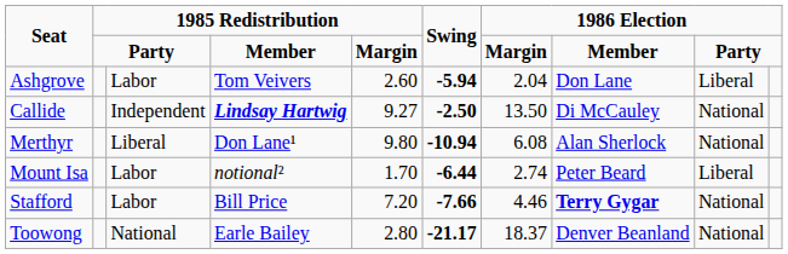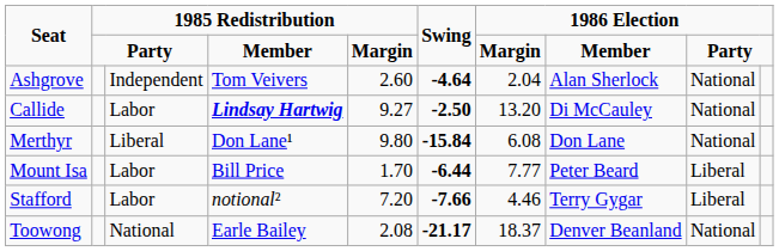 <table class="wikitable">
 <tr>
 <td rowspan="2" style="text-align:center"><strong>Seat</strong></td>
 <td colspan="4" style="text-align:center"><strong>1985 Redistribution</strong></td>
 <td rowspan="2" style="text-align:center"><strong>Swing</strong></td>
 <td colspan="4" style="text-align:center"><strong>1986 Election</strong></td>
 </tr>
 <tr>
 <td colspan="2" style="text-align:center"><strong>Party</strong></td>
 <td style="text-align:center"><strong>Member</strong></td>
 <td style="text-align:center"><strong>Margin</strong></td>
 <td style="text-align:center"><strong>Margin</strong></td>
 <td style="text-align:center"><strong>Member</strong></td>
 <td colspan="2" style="text-align:center"><strong>Party</strong></td>
 </tr>
 <tr>
 <td><a href='#'>Ashgrove</a></td>
 <td> </td>
-<td>Labor</td>
+<td>Independent</td>
 <td><a href='#'>Tom Veivers</a></td>
 <td style="text-align:right;">2.60</td>
-<td style="text-align:right;"><strong>-5.94</strong></td>
+<td style="text-align:right;"><strong>-4.64</strong></td>
 <td style="text-align:right;">2.04</td>
-<td><a href='#'>Don Lane</a></td>
-<td>Liberal</td>
+<td><a href='#'>Alan Sherlock</a></td>
+<td>National</td>
 <td> </td>
 </tr>
 <tr>
 <td><a href='#'>Callide</a></td>
 <td> </td>
-<td>Independent</td>
+<td>Labor</td>
 <td><strong><em><a href='#'>Lindsay Hartwig</a></em></strong></td>
 <td style="text-align:right;">9.27</td>
 <td style="text-align:right;"><strong>-2.50</strong></td>
-<td style="text-align:right;">13.50</td>
+<td style="text-align:right;">13.20</td>
 <td><a href='#'>Di McCauley</a></td>
 <td>National</td>
 <td> </td>
 </tr>
 <tr>
 <td><a href='#'>Merthyr</a></td>
 <td> </td>
 <td>Liberal</td>
 <td><a href='#'>Don Lane</a>¹</td>
 <td style="text-align:right;">9.80</td>
-<td style="text-align:right;"><strong>-10.94</strong></td>
+<td style="text-align:right;"><strong>-15.84</strong></td>
 <td style="text-align:right;">6.08</td>
-<td><a href='#'>Alan Sherlock</a></td>
+<td><a href='#'>Don Lane</a></td>
 <td>National</td>
 <td> </td>
 </tr>
 <tr>
 <td><a href='#'>Mount Isa</a></td>
 <td> </td>
 <td>Labor</td>
-<td><em>notional</em>²</td>
+<td><a href='#'>Bill Price</a></td>
 <td style="text-align:right;">1.70</td>
 <td style="text-align:right;"><strong>-6.44</strong></td>
-<td style="text-align:right;">2.74</td>
+<td style="text-align:right;">7.77</td>
 <td><a href='#'>Peter Beard</a></td>
 <td>Liberal</td>
 <td> </td>
 </tr>
 <tr>
 <td><a href='#'>Stafford</a></td>
 <td> </td>
 <td>Labor</td>
-<td><a href='#'>Bill Price</a></td>
+<td><em>notional</em>²</td>
 <td style="text-align:right;">7.20</td>
 <td style="text-align:right;"><strong>-7.66</strong></td>
 <td style="text-align:right;">4.46</td>
-<td><strong><a href='#'>Terry Gygar</a></strong></td>
-<td>National</td>
+<td><a href='#'>Terry Gygar</a></td>
+<td>Liberal</td>
 <td> </td>
 </tr>
 <tr>
 <td><a href='#'>Toowong</a></td>
 <td> </td>
 <td>National</td>
 <td><a href='#'>Earle Bailey</a></td>
-<td style="text-align:right;">2.80</td>
+<td style="text-align:right;">2.08</td>
 <td style="text-align:right;"><strong>-21.17</strong></td>
 <td style="text-align:right;">18.37</td>
 <td><a href='#'>Denver Beanland</a></td>
 <td>National</td>
 <td> </td>
 </tr>
 </table>
